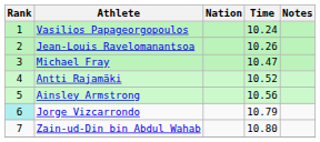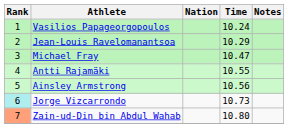 <table class="wikitable sortable" style="text-align:center">
 <tr>
 <th>Rank</th>
 <th>Athlete</th>
 <th>Nation</th>
 <th>Time</th>
 <th>Notes</th>
 </tr>
 <tr bgcolor=bbf3bb>
 <td>1</td>
 <td align=left><a href='#'>Vasilios Papageorgopoulos</a></td>
 <td align=left></td>
 <td>10.24</td>
 <td></td>
 </tr>
 <tr bgcolor=bbf3bb>
 <td>2</td>
 <td align=left><a href='#'>Jean-Louis Ravelomanantsoa</a></td>
 <td align=left></td>
-<td>10.26</td>
+<td>10.29</td>
 <td></td>
 </tr>
 <tr bgcolor=bbf3bb>
 <td>3</td>
 <td align=left><a href='#'>Michael Fray</a></td>
 <td align=left></td>
 <td>10.47</td>
 <td></td>
 </tr>
 <tr bgcolor=ccf9cc>
 <td>4</td>
 <td align=left><a href='#'>Antti Rajamäki</a></td>
 <td align=left></td>
-<td>10.52</td>
+<td>10.55</td>
 <td></td>
 </tr>
 <tr bgcolor=ccf9cc>
 <td>5</td>
 <td align=left><a href='#'>Ainsley Armstrong</a></td>
 <td align=left></td>
 <td>10.56</td>
 <td></td>
 </tr>
 <tr>
 <td style="background: paleturquoise;">6</td>
 <td align=left><a href='#'>Jorge Vizcarrondo</a></td>
 <td align=left></td>
-<td>10.79</td>
+<td>10.73</td>
 <td></td>
 </tr>
 <tr>
-<td>7</td>
+<td style="background: lightsalmon;">7</td>
 <td align=left><a href='#'>Zain-ud-Din bin Abdul Wahab</a></td>
 <td align=left></td>
 <td>10.80</td>
 <td></td>
 </tr>
 <tr>
 </tr>
 </table>
